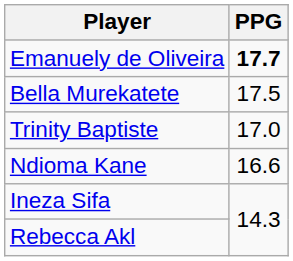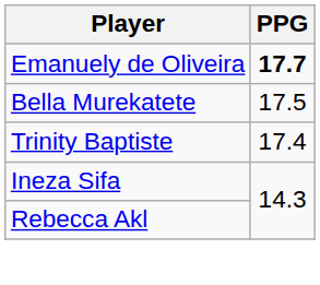 <table class="wikitable">
 <tr>
 <th>Player</th>
 <th>PPG</th>
 </tr>
 <tr>
 <td> <a href='#'>Emanuely de Oliveira</a></td>
 <td align=center><strong>17.7</strong></td>
 </tr>
 <tr>
 <td> <a href='#'>Bella Murekatete</a></td>
 <td align=center>17.5</td>
 </tr>
 <tr>
 <td> <a href='#'>Trinity Baptiste</a></td>
-<td align=center>17.0</td>
-</tr>
-<tr>
-<td> <a href='#'>Ndioma Kane</a></td>
-<td align=center>16.6</td>
+<td align=center>17.4</td>
 </tr>
 <tr>
 <td> <a href='#'>Ineza Sifa</a></td>
 <td align=center rowspan=2>14.3</td>
 </tr>
 <tr>
 <td> <a href='#'>Rebecca Akl</a></td>
 </tr>
 </table>
